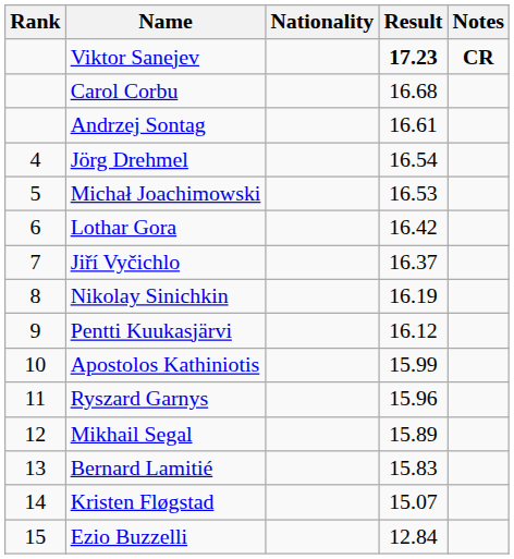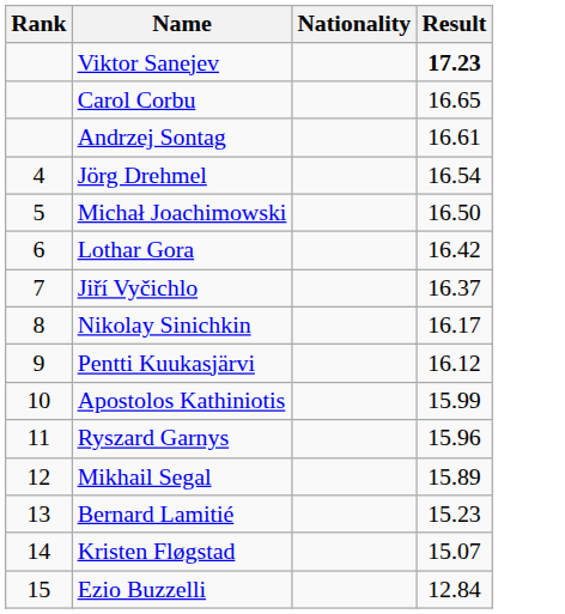 <table class="wikitable sortable" style="text-align:center">
 <tr>
 <th>Rank</th>
 <th>Name</th>
 <th>Nationality</th>
 <th>Result</th>
-<th>Notes</th>
 </tr>
 <tr>
 <td></td>
 <td align=left><a href='#'>Viktor Sanejev</a></td>
 <td align=left></td>
 <td><strong>17.23</strong></td>
-<td><strong>CR</strong></td>
 </tr>
 <tr>
 <td></td>
 <td align=left><a href='#'>Carol Corbu</a></td>
 <td align=left></td>
-<td>16.68</td>
-<td></td>
+<td>16.65</td>
 </tr>
 <tr>
 <td></td>
 <td align=left><a href='#'>Andrzej Sontag</a></td>
 <td align=left></td>
 <td>16.61</td>
-<td></td>
 </tr>
 <tr>
 <td>4</td>
 <td align=left><a href='#'>Jörg Drehmel</a></td>
 <td align=left></td>
 <td>16.54</td>
-<td></td>
 </tr>
 <tr>
 <td>5</td>
 <td align=left><a href='#'>Michał Joachimowski</a></td>
 <td align=left></td>
-<td>16.53</td>
-<td></td>
+<td>16.50</td>
 </tr>
 <tr>
 <td>6</td>
 <td align=left><a href='#'>Lothar Gora</a></td>
 <td align=left></td>
 <td>16.42</td>
-<td></td>
 </tr>
 <tr>
 <td>7</td>
 <td align=left><a href='#'>Jiří Vyčichlo</a></td>
 <td align=left></td>
 <td>16.37</td>
-<td></td>
 </tr>
 <tr>
 <td>8</td>
 <td align=left><a href='#'>Nikolay Sinichkin</a></td>
 <td align=left></td>
-<td>16.19</td>
-<td></td>
+<td>16.17</td>
 </tr>
 <tr>
 <td>9</td>
 <td align=left><a href='#'>Pentti Kuukasjärvi</a></td>
 <td align=left></td>
 <td>16.12</td>
-<td></td>
 </tr>
 <tr>
 <td>10</td>
 <td align=left><a href='#'>Apostolos Kathiniotis</a></td>
 <td align=left></td>
 <td>15.99</td>
-<td></td>
 </tr>
 <tr>
 <td>11</td>
 <td align=left><a href='#'>Ryszard Garnys</a></td>
 <td align=left></td>
 <td>15.96</td>
-<td></td>
 </tr>
 <tr>
 <td>12</td>
 <td align=left><a href='#'>Mikhail Segal</a></td>
 <td align=left></td>
 <td>15.89</td>
-<td></td>
 </tr>
 <tr>
 <td>13</td>
 <td align=left><a href='#'>Bernard Lamitié</a></td>
 <td align=left></td>
-<td>15.83</td>
-<td></td>
+<td>15.23</td>
 </tr>
 <tr>
 <td>14</td>
 <td align=left><a href='#'>Kristen Fløgstad</a></td>
 <td align=left></td>
 <td>15.07</td>
-<td></td>
 </tr>
 <tr>
 <td>15</td>
 <td align=left><a href='#'>Ezio Buzzelli</a></td>
 <td align=left></td>
 <td>12.84</td>
-<td></td>
 </tr>
 </table>
